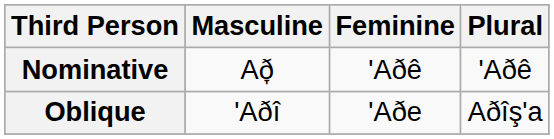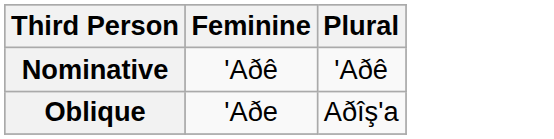 <table class="wikitable" style="text-align:center">
 <tr>
 <th>Third Person</th>
-<th>Masculine</th>
 <th>Feminine</th>
 <th>Plural</th>
 </tr>
 <tr align="center">
 <th>Nominative</th>
-<td>Að̞</td>
 <td>'Aðê</td>
 <td>'Aðê</td>
 </tr>
 <tr>
 <th>Oblique</th>
-<td>'Aðî</td>
 <td>'Aðe</td>
 <td>Aðîş'a</td>
 </tr>
 </table>
